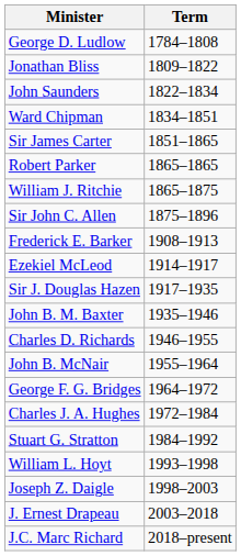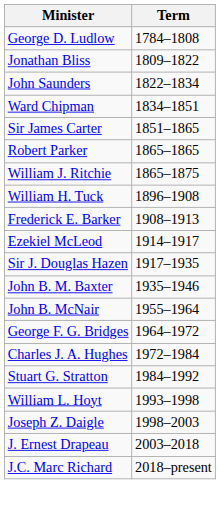 <table class="wikitable">
 <tr>
 <th>Minister</th>
 <th>Term</th>
 </tr>
 <tr>
 <td><a href='#'>George D. Ludlow</a></td>
 <td>1784–1808</td>
 </tr>
 <tr>
 <td><a href='#'>Jonathan Bliss</a></td>
 <td>1809–1822</td>
 </tr>
 <tr>
 <td><a href='#'>John Saunders</a></td>
 <td>1822–1834</td>
 </tr>
 <tr>
 <td><a href='#'>Ward Chipman</a></td>
 <td>1834–1851</td>
 </tr>
 <tr>
 <td><a href='#'>Sir James Carter</a></td>
 <td>1851–1865</td>
 </tr>
 <tr>
 <td><a href='#'>Robert Parker</a></td>
 <td>1865–1865</td>
 </tr>
 <tr>
 <td><a href='#'>William J. Ritchie</a></td>
 <td>1865–1875</td>
 </tr>
 <tr>
-<td><a href='#'>Sir John C. Allen</a></td>
-<td>1875–1896</td>
+<td><a href='#'>William H. Tuck</a></td>
+<td>1896–1908</td>
 </tr>
 <tr>
 <td><a href='#'>Frederick E. Barker</a></td>
 <td>1908–1913</td>
 </tr>
 <tr>
 <td><a href='#'>Ezekiel McLeod</a></td>
 <td>1914–1917</td>
 </tr>
 <tr>
 <td><a href='#'>Sir J. Douglas Hazen</a></td>
 <td>1917–1935</td>
 </tr>
 <tr>
 <td><a href='#'>John B. M. Baxter</a></td>
 <td>1935–1946</td>
-</tr>
-<tr>
-<td><a href='#'>Charles D. Richards</a></td>
-<td>1946–1955</td>
 </tr>
 <tr>
 <td><a href='#'>John B. McNair</a></td>
 <td>1955–1964</td>
 </tr>
 <tr>
 <td><a href='#'>George F. G. Bridges</a></td>
 <td>1964–1972</td>
 </tr>
 <tr>
 <td><a href='#'>Charles J. A. Hughes</a></td>
 <td>1972–1984</td>
 </tr>
 <tr>
 <td><a href='#'>Stuart G. Stratton</a></td>
 <td>1984–1992</td>
 </tr>
 <tr>
 <td><a href='#'>William L. Hoyt</a></td>
 <td>1993–1998</td>
 </tr>
 <tr>
 <td><a href='#'>Joseph Z. Daigle</a></td>
 <td>1998–2003</td>
 </tr>
 <tr>
 <td><a href='#'>J. Ernest Drapeau</a></td>
 <td>2003–2018</td>
 </tr>
 <tr>
 <td><a href='#'>J.C. Marc Richard</a></td>
 <td>2018–present</td>
 </tr>
 </table>
